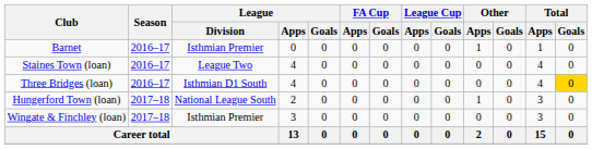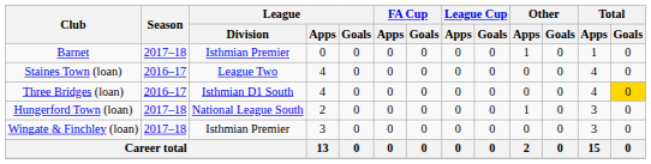 <table class="wikitable" style="text-align:center">
 <tr>
 <th rowspan=2>Club</th>
 <th rowspan=2>Season</th>
 <th colspan=3>League</th>
 <th colspan=2><a href='#'>FA Cup</a></th>
 <th colspan=2><a href='#'>League Cup</a></th>
 <th colspan=2>Other</th>
 <th colspan=2>Total</th>
 </tr>
 <tr>
 <th>Division</th>
 <th>Apps</th>
 <th>Goals</th>
 <th>Apps</th>
 <th>Goals</th>
 <th>Apps</th>
 <th>Goals</th>
 <th>Apps</th>
 <th>Goals</th>
 <th>Apps</th>
 <th>Goals</th>
 </tr>
 <tr>
 <td rowspan="1"><a href='#'>Barnet</a></td>
-<td><a href='#'>2016–17</a></td>
+<td><a href='#'>2017–18</a></td>
 <td><a href='#'>Isthmian Premier</a></td>
 <td>0</td>
 <td>0</td>
 <td>0</td>
 <td>0</td>
 <td>0</td>
 <td>0</td>
 <td>1</td>
 <td>0</td>
 <td>1</td>
 <td>0</td>
 </tr>
 <tr>
 <td><a href='#'>Staines Town</a> (loan)</td>
 <td><a href='#'>2016–17</a></td>
 <td><a href='#'>League Two</a></td>
 <td>4</td>
 <td>0</td>
 <td>0</td>
 <td>0</td>
 <td>0</td>
 <td>0</td>
 <td>0</td>
 <td>0</td>
 <td>4</td>
 <td>0</td>
 </tr>
 <tr>
 <td><a href='#'>Three Bridges</a> (loan)</td>
 <td><a href='#'>2016–17</a></td>
 <td><a href='#'>Isthmian D1 South</a></td>
 <td>4</td>
 <td>0</td>
 <td>0</td>
 <td>0</td>
 <td>0</td>
 <td>0</td>
 <td>0</td>
 <td>0</td>
 <td>4</td>
 <td style="background: gold;">0</td>
 </tr>
 <tr>
 <td><a href='#'>Hungerford Town</a> (loan)</td>
 <td><a href='#'>2017–18</a></td>
 <td><a href='#'>National League South</a></td>
 <td>2</td>
 <td>0</td>
 <td>0</td>
 <td>0</td>
 <td>0</td>
 <td>0</td>
 <td>1</td>
 <td>0</td>
 <td>3</td>
 <td>0</td>
 </tr>
 <tr>
 <td><a href='#'>Wingate & Finchley</a> (loan)</td>
 <td><a href='#'>2017–18</a></td>
 <td>Isthmian Premier</td>
 <td>3</td>
 <td>0</td>
 <td>0</td>
 <td>0</td>
 <td>0</td>
 <td>0</td>
 <td>0</td>
 <td>0</td>
 <td>3</td>
 <td>0</td>
 </tr>
 <tr>
 <th colspan="3">Career total</th>
 <th>13</th>
 <th>0</th>
 <th>0</th>
 <th>0</th>
 <th>0</th>
 <th>0</th>
 <th>2</th>
 <th>0</th>
 <th>15</th>
 <th>0</th>
 </tr>
 <tr>
 </tr>
 </table>
